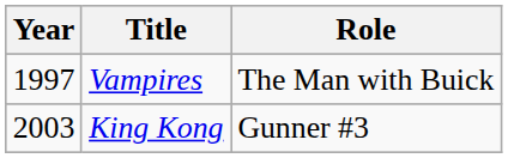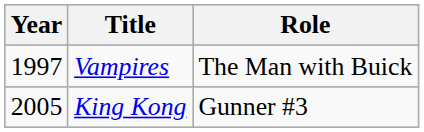 <table class="wikitable">
 <tr>
 <th>Year</th>
 <th>Title</th>
 <th>Role</th>
 </tr>
 <tr>
 <td>1997</td>
 <td><em><a href='#'>Vampires</a></em></td>
 <td>The Man with Buick</td>
 </tr>
 <tr>
-<td>2003</td>
+<td>2005</td>
 <td><em><a href='#'>King Kong</a></em></td>
 <td>Gunner #3</td>
 </tr>
 </table>
